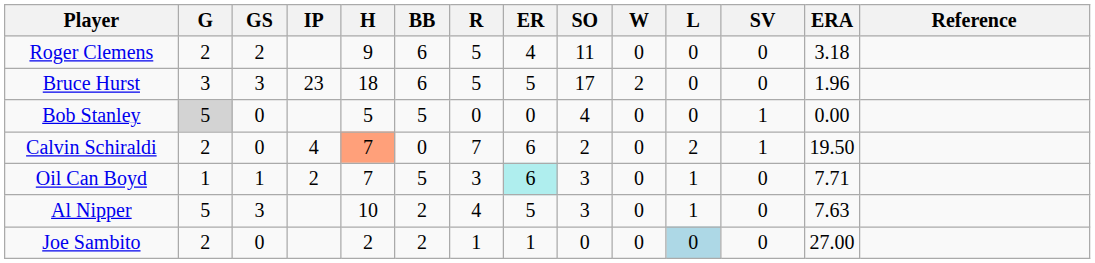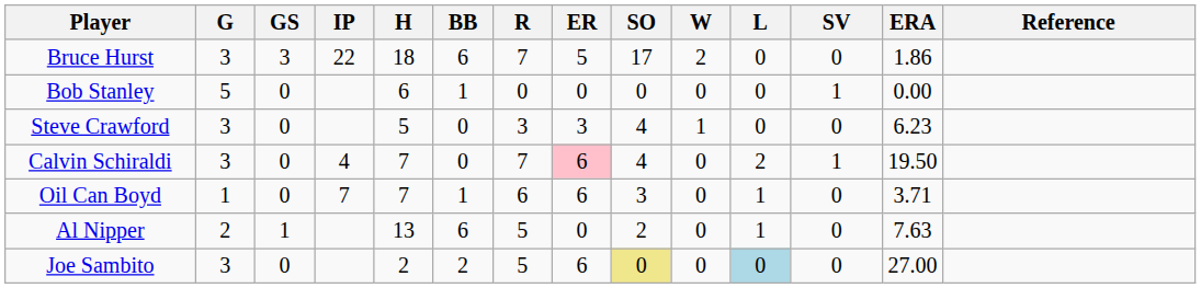 <table class="wikitable sortable" style="text-align:center">
 <tr>
 <th width="16%">Player</th>
 <th width="5%">G</th>
 <th width="5%">GS</th>
 <th width="5%">IP</th>
 <th width="5%">H</th>
 <th width="5%">BB</th>
 <th width="5%">R</th>
 <th width="5%">ER</th>
 <th width="5%">SO</th>
 <th width="5%">W</th>
 <th width="5%">L</th>
 <th>SV</th>
 <th width="5%">ERA</th>
 <th>Reference</th>
 </tr>
 <tr>
-<td><a href='#'>Roger Clemens</a></td>
-<td>2</td>
-<td>2</td>
-<td></td>
-<td>9</td>
-<td>6</td>
-<td>5</td>
-<td>4</td>
-<td>11</td>
-<td>0</td>
-<td>0</td>
-<td>0</td>
-<td>3.18</td>
-<td></td>
-</tr>
-<tr>
 <td><a href='#'>Bruce Hurst</a></td>
 <td>3</td>
 <td>3</td>
-<td>23</td>
+<td>22</td>
 <td>18</td>
 <td>6</td>
-<td>5</td>
+<td>7</td>
 <td>5</td>
 <td>17</td>
 <td>2</td>
 <td>0</td>
 <td>0</td>
-<td>1.96</td>
+<td>1.86</td>
 <td></td>
 </tr>
 <tr>
 <td><a href='#'>Bob Stanley</a></td>
-<td style="background: lightgrey;">5</td>
+<td>5</td>
 <td>0</td>
 <td></td>
-<td>5</td>
-<td>5</td>
+<td>6</td>
+<td>1</td>
 <td>0</td>
 <td>0</td>
-<td>4</td>
+<td>0</td>
 <td>0</td>
 <td>0</td>
 <td>1</td>
 <td>0.00</td>
 <td></td>
 </tr>
 <tr>
+<td><a href='#'>Steve Crawford</a></td>
+<td>3</td>
+<td>0</td>
+<td></td>
+<td>5</td>
+<td>0</td>
+<td>3</td>
+<td>3</td>
+<td>4</td>
+<td>1</td>
+<td>0</td>
+<td>0</td>
+<td>6.23</td>
+<td></td>
+</tr>
+<tr>
 <td><a href='#'>Calvin Schiraldi</a></td>
-<td>2</td>
+<td>3</td>
 <td>0</td>
 <td>4</td>
-<td style="background: lightsalmon;">7</td>
+<td>7</td>
 <td>0</td>
 <td>7</td>
-<td>6</td>
-<td>2</td>
+<td style="background: pink;">6</td>
+<td>4</td>
 <td>0</td>
 <td>2</td>
 <td>1</td>
 <td>19.50</td>
 <td></td>
 </tr>
 <tr>
 <td><a href='#'>Oil Can Boyd</a></td>
 <td>1</td>
+<td>0</td>
+<td>7</td>
+<td>7</td>
 <td>1</td>
-<td>2</td>
-<td>7</td>
-<td>5</td>
-<td>3</td>
-<td style="background: paleturquoise;">6</td>
+<td>6</td>
+<td>6</td>
 <td>3</td>
 <td>0</td>
 <td>1</td>
 <td>0</td>
-<td>7.71</td>
+<td>3.71</td>
 <td></td>
 </tr>
 <tr>
 <td><a href='#'>Al Nipper</a></td>
+<td>2</td>
+<td>1</td>
+<td></td>
+<td>13</td>
+<td>6</td>
 <td>5</td>
-<td>3</td>
-<td></td>
-<td>10</td>
+<td>0</td>
 <td>2</td>
-<td>4</td>
-<td>5</td>
-<td>3</td>
 <td>0</td>
 <td>1</td>
 <td>0</td>
 <td>7.63</td>
 <td></td>
 </tr>
 <tr>
 <td><a href='#'>Joe Sambito</a></td>
-<td>2</td>
+<td>3</td>
 <td>0</td>
 <td></td>
 <td>2</td>
 <td>2</td>
-<td>1</td>
-<td>1</td>
-<td>0</td>
+<td>5</td>
+<td>6</td>
+<td style="background: khaki;">0</td>
 <td>0</td>
 <td style="background: lightblue;">0</td>
 <td>0</td>
 <td>27.00</td>
 <td></td>
 </tr>
 </table>
